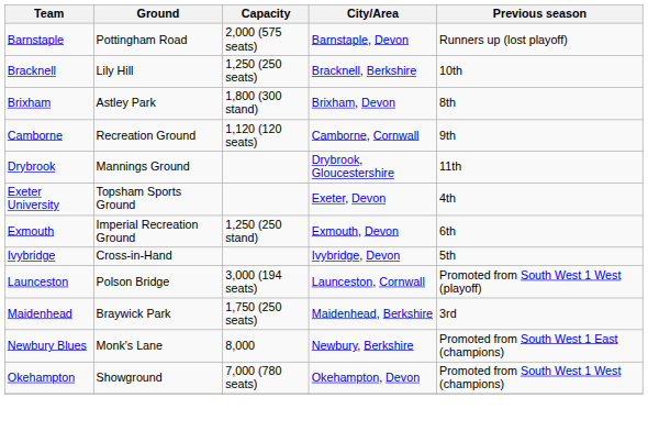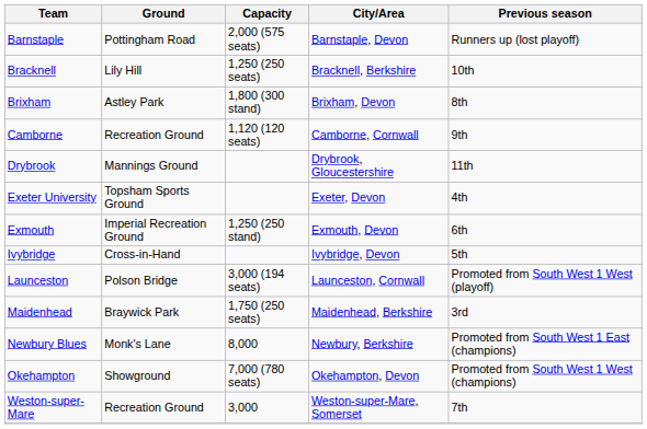 <table class="wikitable sortable">
 <tr>
 <th>Team</th>
 <th>Ground</th>
 <th>Capacity</th>
 <th>City/Area</th>
 <th>Previous season</th>
 </tr>
 <tr>
 <td><a href='#'>Barnstaple</a></td>
 <td>Pottingham Road</td>
 <td>2,000 (575 seats)</td>
 <td><a href='#'>Barnstaple</a>, <a href='#'>Devon</a></td>
 <td>Runners up (lost playoff)</td>
 </tr>
 <tr>
 <td><a href='#'>Bracknell</a></td>
 <td>Lily Hill</td>
 <td>1,250 (250 seats)</td>
 <td><a href='#'>Bracknell</a>, <a href='#'>Berkshire</a></td>
 <td>10th</td>
 </tr>
 <tr>
 <td><a href='#'>Brixham</a></td>
 <td>Astley Park</td>
 <td>1,800 (300 stand)</td>
 <td><a href='#'>Brixham</a>, <a href='#'>Devon</a></td>
 <td>8th</td>
 </tr>
 <tr>
 <td><a href='#'>Camborne</a></td>
 <td>Recreation Ground</td>
 <td>1,120 (120 seats)</td>
 <td><a href='#'>Camborne</a>, <a href='#'>Cornwall</a></td>
 <td>9th</td>
 </tr>
 <tr>
 <td><a href='#'>Drybrook</a></td>
 <td>Mannings Ground</td>
 <td></td>
 <td><a href='#'>Drybrook</a>, <a href='#'>Gloucestershire</a></td>
 <td>11th</td>
 </tr>
 <tr>
 <td><a href='#'>Exeter University</a></td>
 <td>Topsham Sports Ground</td>
 <td></td>
 <td><a href='#'>Exeter</a>, <a href='#'>Devon</a></td>
 <td>4th</td>
 </tr>
 <tr>
 <td><a href='#'>Exmouth</a></td>
 <td>Imperial Recreation Ground</td>
 <td>1,250 (250 stand)</td>
 <td><a href='#'>Exmouth</a>, <a href='#'>Devon</a></td>
 <td>6th</td>
 </tr>
 <tr>
 <td><a href='#'>Ivybridge</a></td>
 <td>Cross-in-Hand</td>
 <td></td>
 <td><a href='#'>Ivybridge</a>, <a href='#'>Devon</a></td>
 <td>5th</td>
 </tr>
 <tr>
 <td><a href='#'>Launceston</a></td>
 <td>Polson Bridge</td>
 <td>3,000 (194 seats)</td>
 <td><a href='#'>Launceston</a>, <a href='#'>Cornwall</a></td>
 <td>Promoted from <a href='#'>South West 1 West</a> (playoff)</td>
 </tr>
 <tr>
 <td><a href='#'>Maidenhead</a></td>
 <td>Braywick Park</td>
 <td>1,750 (250 seats)</td>
 <td><a href='#'>Maidenhead</a>, <a href='#'>Berkshire</a></td>
 <td>3rd</td>
 </tr>
 <tr>
 <td><a href='#'>Newbury Blues</a></td>
 <td>Monk's Lane</td>
 <td>8,000</td>
 <td><a href='#'>Newbury</a>, <a href='#'>Berkshire</a></td>
 <td>Promoted from <a href='#'>South West 1 East</a> (champions)</td>
 </tr>
 <tr>
 <td><a href='#'>Okehampton</a></td>
 <td>Showground</td>
 <td>7,000 (780 seats)</td>
 <td><a href='#'>Okehampton</a>, <a href='#'>Devon</a></td>
 <td>Promoted from <a href='#'>South West 1 West</a> (champions)</td>
 </tr>
 <tr>
+<td><a href='#'>Weston-super-Mare</a></td>
+<td>Recreation Ground</td>
+<td>3,000</td>
+<td><a href='#'>Weston-super-Mare</a>, <a href='#'>Somerset</a></td>
+<td>7th</td>
+</tr>
+<tr>
 </tr>
 </table>
